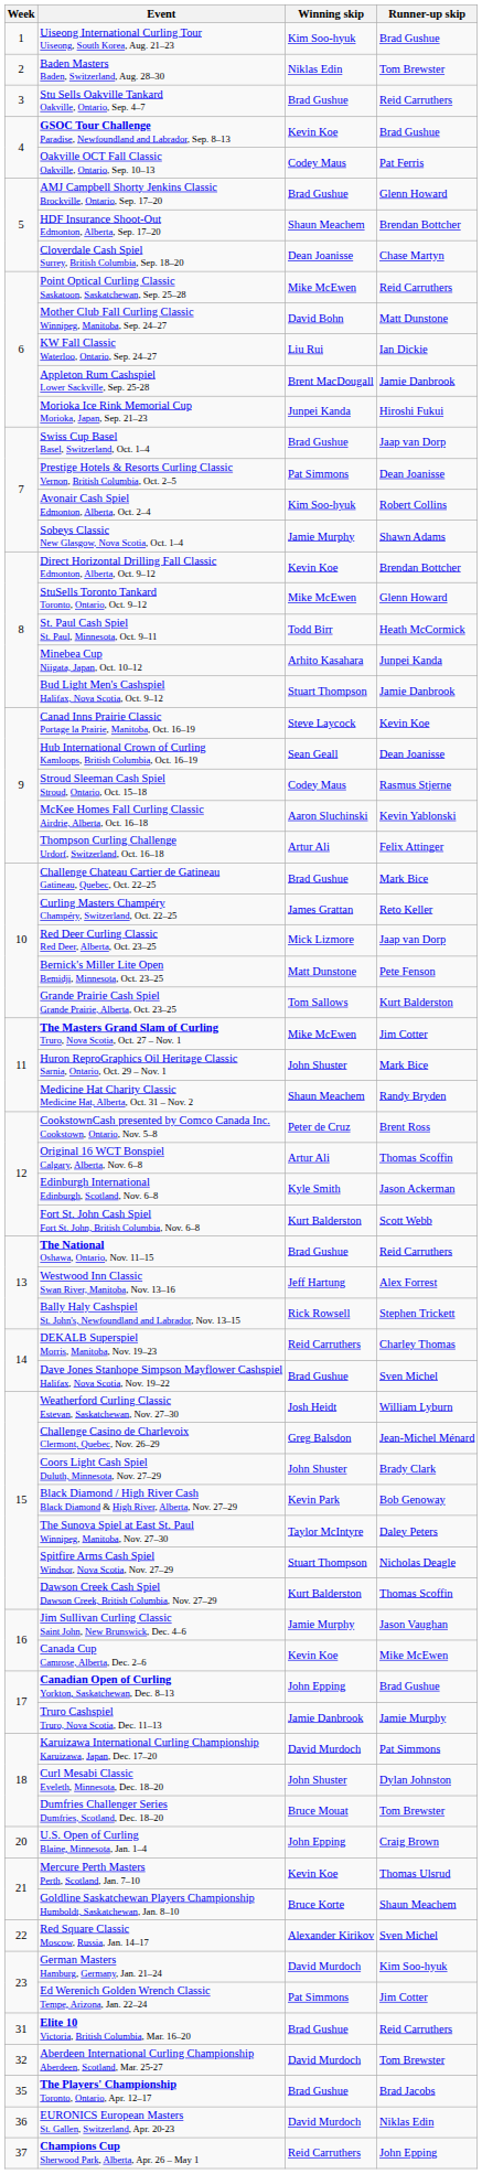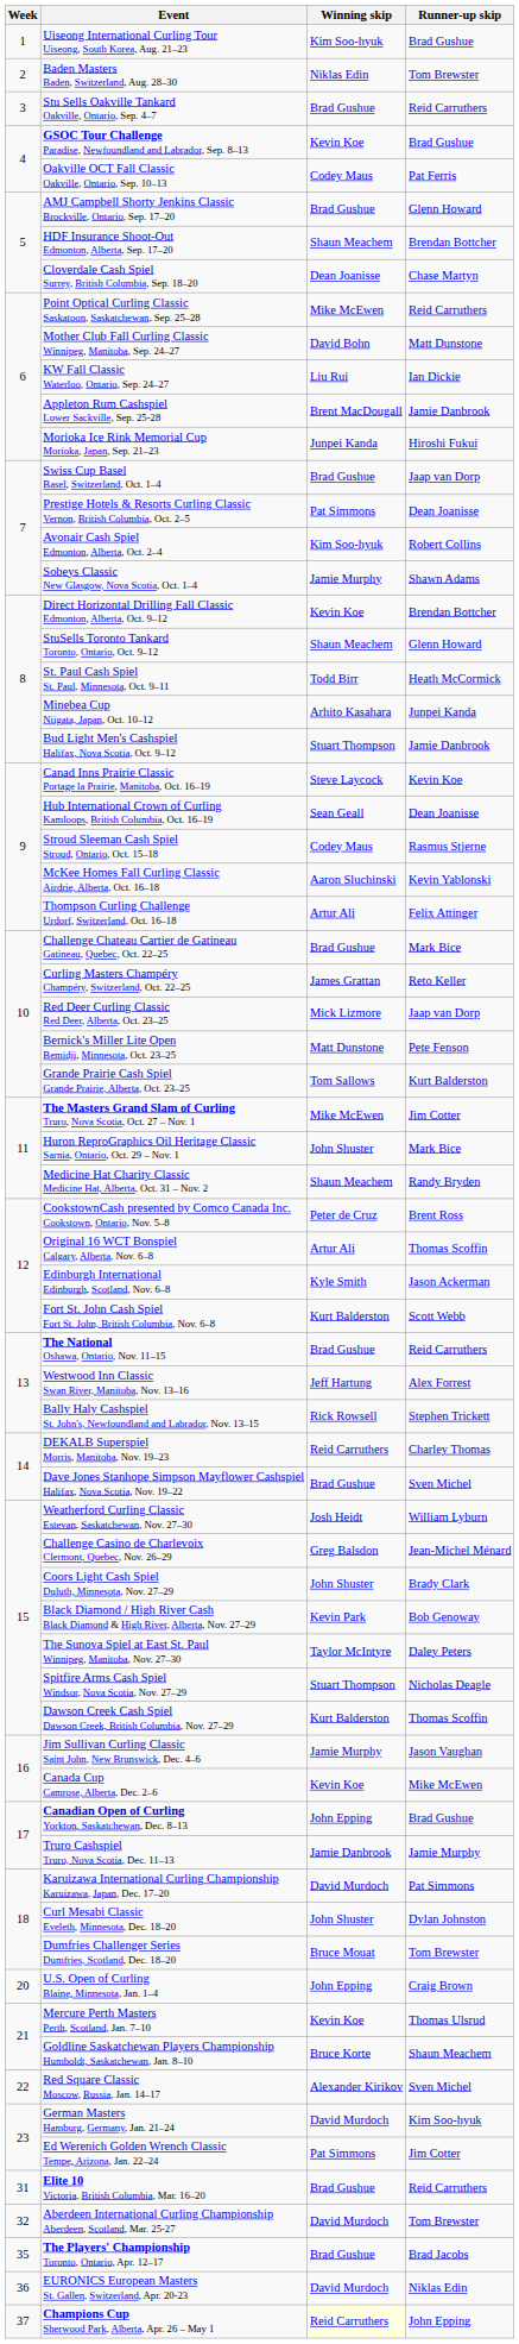 <table class="wikitable">
 <tr>
 <th>Week</th>
 <th>Event</th>
 <th>Winning skip</th>
 <th>Runner-up skip</th>
 </tr>
 <tr>
 <td align=center>1</td>
 <td><a href='#'>Uiseong International Curling Tour</a> <br> <small><a href='#'>Uiseong</a>, <a href='#'>South Korea</a>, Aug. 21–23</small></td>
 <td> <a href='#'>Kim Soo-hyuk</a></td>
 <td> <a href='#'>Brad Gushue</a></td>
 </tr>
 <tr>
 <td align=center>2</td>
 <td><a href='#'>Baden Masters</a> <br> <small><a href='#'>Baden</a>, <a href='#'>Switzerland</a>, Aug. 28–30</small></td>
 <td> <a href='#'>Niklas Edin</a></td>
 <td> <a href='#'>Tom Brewster</a></td>
 </tr>
 <tr>
 <td align=center>3</td>
 <td><a href='#'>Stu Sells Oakville Tankard</a> <br> <small><a href='#'>Oakville</a>, <a href='#'>Ontario</a>, Sep. 4–7</small></td>
 <td> <a href='#'>Brad Gushue</a></td>
 <td> <a href='#'>Reid Carruthers</a></td>
 </tr>
 <tr>
 <td align=center rowspan=2>4</td>
 <td><strong><a href='#'>GSOC Tour Challenge</a></strong> <br> <small><a href='#'>Paradise</a>, <a href='#'>Newfoundland and Labrador</a>, Sep. 8–13</small></td>
 <td> <a href='#'>Kevin Koe</a></td>
 <td> <a href='#'>Brad Gushue</a></td>
 </tr>
 <tr>
 <td><a href='#'>Oakville OCT Fall Classic</a> <br> <small><a href='#'>Oakville</a>, <a href='#'>Ontario</a>, Sep. 10–13</small></td>
 <td> <a href='#'>Codey Maus</a></td>
 <td> <a href='#'>Pat Ferris</a></td>
 </tr>
 <tr>
 <td align=center rowspan=3>5</td>
 <td><a href='#'>AMJ Campbell Shorty Jenkins Classic</a> <br> <small><a href='#'>Brockville</a>, <a href='#'>Ontario</a>, Sep. 17–20</small></td>
 <td> <a href='#'>Brad Gushue</a></td>
 <td> <a href='#'>Glenn Howard</a></td>
 </tr>
 <tr>
 <td><a href='#'>HDF Insurance Shoot-Out</a> <br> <small><a href='#'>Edmonton</a>, <a href='#'>Alberta</a>, Sep. 17–20</small></td>
 <td> <a href='#'>Shaun Meachem</a></td>
 <td> <a href='#'>Brendan Bottcher</a></td>
 </tr>
 <tr>
 <td><a href='#'>Cloverdale Cash Spiel</a> <br> <small><a href='#'>Surrey</a>, <a href='#'>British Columbia</a>, Sep. 18–20</small></td>
 <td> <a href='#'>Dean Joanisse</a></td>
 <td> <a href='#'>Chase Martyn</a></td>
 </tr>
 <tr>
 <td align=center rowspan=5>6</td>
 <td><a href='#'>Point Optical Curling Classic</a> <br> <small><a href='#'>Saskatoon</a>, <a href='#'>Saskatchewan</a>, Sep. 25–28</small></td>
 <td> <a href='#'>Mike McEwen</a></td>
 <td> <a href='#'>Reid Carruthers</a></td>
 </tr>
 <tr>
 <td><a href='#'>Mother Club Fall Curling Classic</a> <br> <small><a href='#'>Winnipeg</a>, <a href='#'>Manitoba</a>, Sep. 24–27</small></td>
 <td> <a href='#'>David Bohn</a></td>
 <td> <a href='#'>Matt Dunstone</a></td>
 </tr>
 <tr>
 <td><a href='#'>KW Fall Classic</a> <br> <small><a href='#'>Waterloo</a>, <a href='#'>Ontario</a>, Sep. 24–27</small></td>
 <td> <a href='#'>Liu Rui</a></td>
 <td> <a href='#'>Ian Dickie</a></td>
 </tr>
 <tr>
 <td><a href='#'>Appleton Rum Cashspiel</a> <br> <small> <a href='#'>Lower Sackville</a>, Sep. 25-28</small></td>
 <td> <a href='#'>Brent MacDougall</a></td>
 <td> <a href='#'>Jamie Danbrook</a></td>
 </tr>
 <tr>
 <td><a href='#'>Morioka Ice Rink Memorial Cup</a> <br> <small><a href='#'>Morioka</a>, <a href='#'>Japan</a>, Sep. 21–23</small></td>
 <td> <a href='#'>Junpei Kanda</a></td>
 <td> <a href='#'>Hiroshi Fukui</a></td>
 </tr>
 <tr>
 <td align=center rowspan=4>7</td>
 <td><a href='#'>Swiss Cup Basel</a> <br> <small><a href='#'>Basel</a>, <a href='#'>Switzerland</a>, Oct. 1–4</small></td>
 <td> <a href='#'>Brad Gushue</a></td>
 <td> <a href='#'>Jaap van Dorp</a></td>
 </tr>
 <tr>
 <td><a href='#'>Prestige Hotels & Resorts Curling Classic</a> <br> <small><a href='#'>Vernon</a>, <a href='#'>British Columbia</a>, Oct. 2–5</small></td>
 <td> <a href='#'>Pat Simmons</a></td>
 <td> <a href='#'>Dean Joanisse</a></td>
 </tr>
 <tr>
 <td><a href='#'>Avonair Cash Spiel</a> <br> <small><a href='#'>Edmonton</a>, <a href='#'>Alberta</a>, Oct. 2–4</small></td>
 <td> <a href='#'>Kim Soo-hyuk</a></td>
 <td> <a href='#'>Robert Collins</a></td>
 </tr>
 <tr>
 <td><a href='#'>Sobeys Classic</a> <br> <small><a href='#'>New Glasgow, Nova Scotia</a>, Oct. 1–4</small></td>
 <td> <a href='#'>Jamie Murphy</a></td>
 <td> <a href='#'>Shawn Adams</a></td>
 </tr>
 <tr>
 <td align=center rowspan=5>8</td>
 <td><a href='#'>Direct Horizontal Drilling Fall Classic</a> <br> <small><a href='#'>Edmonton</a>, <a href='#'>Alberta</a>, Oct. 9–12</small></td>
 <td> <a href='#'>Kevin Koe</a></td>
 <td> <a href='#'>Brendan Bottcher</a></td>
 </tr>
 <tr>
 <td><a href='#'>StuSells Toronto Tankard</a> <br> <small><a href='#'>Toronto</a>, <a href='#'>Ontario</a>, Oct. 9–12</small></td>
-<td> <a href='#'>Mike McEwen</a></td>
+<td> <a href='#'>Shaun Meachem</a></td>
 <td> <a href='#'>Glenn Howard</a></td>
 </tr>
 <tr>
 <td><a href='#'>St. Paul Cash Spiel</a> <br> <small><a href='#'>St. Paul</a>, <a href='#'>Minnesota</a>, Oct. 9–11</small></td>
 <td> <a href='#'>Todd Birr</a></td>
 <td> <a href='#'>Heath McCormick</a></td>
 </tr>
 <tr>
 <td><a href='#'>Minebea Cup</a> <br> <small><a href='#'>Niigata, Japan</a>, Oct. 10–12</small></td>
 <td> <a href='#'>Arhito Kasahara</a></td>
 <td> <a href='#'>Junpei Kanda</a></td>
 </tr>
 <tr>
 <td><a href='#'>Bud Light Men's Cashspiel</a> <br> <small><a href='#'>Halifax, Nova Scotia</a>, Oct. 9–12</small></td>
 <td> <a href='#'>Stuart Thompson</a></td>
 <td> <a href='#'>Jamie Danbrook</a></td>
 </tr>
 <tr>
 <td align=center rowspan=5>9</td>
 <td><a href='#'>Canad Inns Prairie Classic</a> <br> <small><a href='#'>Portage la Prairie</a>, <a href='#'>Manitoba</a>, Oct. 16–19</small></td>
 <td> <a href='#'>Steve Laycock</a></td>
 <td> <a href='#'>Kevin Koe</a></td>
 </tr>
 <tr>
 <td><a href='#'>Hub International Crown of Curling</a> <br> <small><a href='#'>Kamloops</a>, <a href='#'>British Columbia</a>, Oct. 16–19</small></td>
 <td> <a href='#'>Sean Geall</a></td>
 <td> <a href='#'>Dean Joanisse</a></td>
 </tr>
 <tr>
 <td><a href='#'>Stroud Sleeman Cash Spiel</a> <br> <small><a href='#'>Stroud</a>, <a href='#'>Ontario</a>, Oct. 15–18</small></td>
 <td> <a href='#'>Codey Maus</a></td>
 <td> <a href='#'>Rasmus Stjerne</a></td>
 </tr>
 <tr>
 <td><a href='#'>McKee Homes Fall Curling Classic</a> <br> <small><a href='#'>Airdrie, Alberta</a>, Oct. 16–18</small></td>
 <td> <a href='#'>Aaron Sluchinski</a></td>
 <td> <a href='#'>Kevin Yablonski</a></td>
 </tr>
 <tr>
 <td><a href='#'>Thompson Curling Challenge</a> <br> <small><a href='#'>Urdorf</a>, <a href='#'>Switzerland</a>, Oct. 16–18</small></td>
 <td> <a href='#'>Artur Ali</a></td>
 <td> <a href='#'>Felix Attinger</a></td>
 </tr>
 <tr>
 <td align=center rowspan=5>10</td>
 <td><a href='#'>Challenge Chateau Cartier de Gatineau</a> <br> <small><a href='#'>Gatineau</a>, <a href='#'>Quebec</a>, Oct. 22–25</small></td>
 <td> <a href='#'>Brad Gushue</a></td>
 <td> <a href='#'>Mark Bice</a></td>
 </tr>
 <tr>
 <td><a href='#'>Curling Masters Champéry</a> <br> <small><a href='#'>Champéry</a>, <a href='#'>Switzerland</a>, Oct. 22–25</small></td>
 <td> <a href='#'>James Grattan</a></td>
 <td> <a href='#'>Reto Keller</a></td>
 </tr>
 <tr>
 <td><a href='#'>Red Deer Curling Classic</a> <br> <small><a href='#'>Red Deer</a>, <a href='#'>Alberta</a>, Oct. 23–25</small></td>
 <td> <a href='#'>Mick Lizmore</a></td>
 <td> <a href='#'>Jaap van Dorp</a></td>
 </tr>
 <tr>
 <td><a href='#'>Bernick's Miller Lite Open</a> <br> <small><a href='#'>Bemidji</a>, <a href='#'>Minnesota</a>, Oct. 23–25</small></td>
 <td> <a href='#'>Matt Dunstone</a></td>
 <td> <a href='#'>Pete Fenson</a></td>
 </tr>
 <tr>
 <td><a href='#'>Grande Prairie Cash Spiel</a> <br> <small><a href='#'>Grande Prairie, Alberta</a>, Oct. 23–25</small></td>
 <td> <a href='#'>Tom Sallows</a></td>
 <td> <a href='#'>Kurt Balderston</a></td>
 </tr>
 <tr>
 <td align=center rowspan=3>11</td>
 <td><strong><a href='#'>The Masters Grand Slam of Curling</a></strong> <br> <small><a href='#'>Truro</a>, <a href='#'>Nova Scotia</a>, Oct. 27 – Nov. 1</small></td>
 <td> <a href='#'>Mike McEwen</a></td>
 <td> <a href='#'>Jim Cotter</a></td>
 </tr>
 <tr>
 <td><a href='#'>Huron ReproGraphics Oil Heritage Classic</a> <br> <small><a href='#'>Sarnia</a>, <a href='#'>Ontario</a>, Oct. 29 – Nov. 1</small></td>
 <td> <a href='#'>John Shuster</a></td>
 <td> <a href='#'>Mark Bice</a></td>
 </tr>
 <tr>
 <td><a href='#'>Medicine Hat Charity Classic</a> <br> <small><a href='#'>Medicine Hat, Alberta</a>, Oct. 31 – Nov. 2</small></td>
 <td> <a href='#'>Shaun Meachem</a></td>
 <td> <a href='#'>Randy Bryden</a></td>
 </tr>
 <tr>
 <td align=center rowspan=4>12</td>
 <td><a href='#'>CookstownCash presented by Comco Canada Inc.</a> <br> <small><a href='#'>Cookstown</a>, <a href='#'>Ontario</a>, Nov. 5–8</small></td>
 <td> <a href='#'>Peter de Cruz</a></td>
 <td> <a href='#'>Brent Ross</a></td>
 </tr>
 <tr>
 <td><a href='#'>Original 16 WCT Bonspiel</a> <br> <small><a href='#'>Calgary</a>, <a href='#'>Alberta</a>, Nov. 6–8</small></td>
 <td> <a href='#'>Artur Ali</a></td>
 <td> <a href='#'>Thomas Scoffin</a></td>
 </tr>
 <tr>
 <td><a href='#'>Edinburgh International</a> <br> <small><a href='#'>Edinburgh</a>, <a href='#'>Scotland</a>, Nov. 6–8</small></td>
 <td> <a href='#'>Kyle Smith</a></td>
 <td> <a href='#'>Jason Ackerman</a></td>
 </tr>
 <tr>
 <td><a href='#'>Fort St. John Cash Spiel</a> <br> <small><a href='#'>Fort St. John, British Columbia</a>, Nov. 6–8</small></td>
 <td> <a href='#'>Kurt Balderston</a></td>
 <td> <a href='#'>Scott Webb</a></td>
 </tr>
 <tr>
 <td align=center rowspan=3>13</td>
 <td><strong><a href='#'>The National</a></strong> <br> <small><a href='#'>Oshawa</a>, <a href='#'>Ontario</a>, Nov. 11–15</small></td>
 <td> <a href='#'>Brad Gushue</a></td>
 <td> <a href='#'>Reid Carruthers</a></td>
 </tr>
 <tr>
 <td><a href='#'>Westwood Inn Classic</a> <br> <small><a href='#'>Swan River, Manitoba</a>, Nov. 13–16</small></td>
 <td> <a href='#'>Jeff Hartung</a></td>
 <td> <a href='#'>Alex Forrest</a></td>
 </tr>
 <tr>
 <td><a href='#'>Bally Haly Cashspiel</a> <br> <small><a href='#'>St. John's, Newfoundland and Labrador</a>, Nov. 13–15</small></td>
 <td> <a href='#'>Rick Rowsell</a></td>
 <td> <a href='#'>Stephen Trickett</a></td>
 </tr>
 <tr>
 <td align=center rowspan=2>14</td>
 <td><a href='#'>DEKALB Superspiel</a> <br> <small><a href='#'>Morris</a>, <a href='#'>Manitoba</a>, Nov. 19–23</small></td>
 <td> <a href='#'>Reid Carruthers</a></td>
 <td> <a href='#'>Charley Thomas</a></td>
 </tr>
 <tr>
 <td><a href='#'>Dave Jones Stanhope Simpson Mayflower Cashspiel</a> <br> <small><a href='#'>Halifax</a>, <a href='#'>Nova Scotia</a>, Nov. 19–22</small></td>
 <td> <a href='#'>Brad Gushue</a></td>
 <td> <a href='#'>Sven Michel</a></td>
 </tr>
 <tr>
 <td align=center rowspan=7>15</td>
 <td><a href='#'>Weatherford Curling Classic</a> <br> <small><a href='#'>Estevan</a>, <a href='#'>Saskatchewan</a>, Nov. 27–30</small></td>
 <td> <a href='#'>Josh Heidt</a></td>
 <td> <a href='#'>William Lyburn</a></td>
 </tr>
 <tr>
 <td><a href='#'>Challenge Casino de Charlevoix</a> <br> <small><a href='#'>Clermont, Quebec</a>, Nov. 26–29</small></td>
 <td> <a href='#'>Greg Balsdon</a></td>
 <td> <a href='#'>Jean-Michel Ménard</a></td>
 </tr>
 <tr>
 <td><a href='#'>Coors Light Cash Spiel</a><br> <small><a href='#'>Duluth, Minnesota</a>, Nov. 27–29</small></td>
 <td> <a href='#'>John Shuster</a></td>
 <td> <a href='#'>Brady Clark</a></td>
 </tr>
 <tr>
 <td><a href='#'>Black Diamond / High River Cash</a><br> <small><a href='#'>Black Diamond</a> & <a href='#'>High River</a>, <a href='#'>Alberta</a>, Nov. 27–29</small></td>
 <td> <a href='#'>Kevin Park</a></td>
 <td> <a href='#'>Bob Genoway</a></td>
 </tr>
 <tr>
 <td><a href='#'>The Sunova Spiel at East St. Paul</a> <br> <small><a href='#'>Winnipeg</a>, <a href='#'>Manitoba</a>, Nov. 27–30</small></td>
 <td> <a href='#'>Taylor McIntyre</a></td>
 <td> <a href='#'>Daley Peters</a></td>
 </tr>
 <tr>
 <td><a href='#'>Spitfire Arms Cash Spiel</a> <br> <small><a href='#'>Windsor</a>, <a href='#'>Nova Scotia</a>, Nov. 27–29</small></td>
 <td> <a href='#'>Stuart Thompson</a></td>
 <td> <a href='#'>Nicholas Deagle</a></td>
 </tr>
 <tr>
 <td><a href='#'>Dawson Creek Cash Spiel</a> <br> <small><a href='#'>Dawson Creek, British Columbia</a>, Nov. 27–29</small></td>
 <td> <a href='#'>Kurt Balderston</a></td>
 <td> <a href='#'>Thomas Scoffin</a></td>
 </tr>
 <tr>
 <td align=center rowspan="2">16</td>
 <td><a href='#'>Jim Sullivan Curling Classic</a> <br> <small><a href='#'>Saint John</a>, <a href='#'>New Brunswick</a>, Dec. 4–6</small></td>
 <td> <a href='#'>Jamie Murphy</a></td>
 <td> <a href='#'>Jason Vaughan</a></td>
 </tr>
 <tr>
 <td><a href='#'>Canada Cup</a>  <br> <small><a href='#'>Camrose, Alberta</a>, Dec. 2–6</small></td>
 <td> <a href='#'>Kevin Koe</a></td>
 <td> <a href='#'>Mike McEwen</a></td>
 </tr>
 <tr>
 <td align=center rowspan="2">17</td>
 <td><strong><a href='#'>Canadian Open of Curling</a></strong> <br> <small><a href='#'>Yorkton, Saskatchewan</a>, Dec. 8–13</small></td>
 <td> <a href='#'>John Epping</a></td>
 <td> <a href='#'>Brad Gushue</a></td>
 </tr>
 <tr>
 <td><a href='#'>Truro Cashspiel</a> <br> <small><a href='#'>Truro, Nova Scotia</a>, Dec. 11–13</small></td>
 <td> <a href='#'>Jamie Danbrook</a></td>
 <td> <a href='#'>Jamie Murphy</a></td>
 </tr>
 <tr>
 <td align=center rowspan=3>18</td>
 <td><a href='#'>Karuizawa International Curling Championship</a> <br> <small><a href='#'>Karuizawa</a>, <a href='#'>Japan</a>, Dec. 17–20</small></td>
 <td> <a href='#'>David Murdoch</a></td>
 <td> <a href='#'>Pat Simmons</a></td>
 </tr>
 <tr>
 <td><a href='#'>Curl Mesabi Classic</a> <br> <small><a href='#'>Eveleth</a>, <a href='#'>Minnesota</a>, Dec. 18–20</small></td>
 <td> <a href='#'>John Shuster</a></td>
 <td> <a href='#'>Dylan Johnston</a></td>
 </tr>
 <tr>
 <td><a href='#'>Dumfries Challenger Series</a> <br> <small><a href='#'>Dumfries, Scotland</a>, Dec. 18–20</small></td>
 <td> <a href='#'>Bruce Mouat</a></td>
 <td> <a href='#'>Tom Brewster</a></td>
 </tr>
 <tr>
 <td align=center>20</td>
 <td><a href='#'>U.S. Open of Curling</a> <br> <small><a href='#'>Blaine, Minnesota</a>, Jan. 1–4</small></td>
 <td> <a href='#'>John Epping</a></td>
 <td> <a href='#'>Craig Brown</a></td>
 </tr>
 <tr>
 <td align=center rowspan=2>21</td>
 <td><a href='#'>Mercure Perth Masters</a> <br> <small><a href='#'>Perth</a>, <a href='#'>Scotland</a>, Jan. 7–10</small></td>
 <td> <a href='#'>Kevin Koe</a></td>
 <td> <a href='#'>Thomas Ulsrud</a></td>
 </tr>
 <tr>
 <td><a href='#'>Goldline Saskatchewan Players Championship</a> <br> <small><a href='#'>Humboldt, Saskatchewan</a>, Jan. 8–10</small></td>
 <td> <a href='#'>Bruce Korte</a></td>
 <td> <a href='#'>Shaun Meachem</a></td>
 </tr>
 <tr>
 <td align=center>22</td>
 <td><a href='#'>Red Square Classic</a> <br> <small><a href='#'>Moscow</a>, <a href='#'>Russia</a>, Jan. 14–17</small></td>
 <td> <a href='#'>Alexander Kirikov</a></td>
 <td> <a href='#'>Sven Michel</a></td>
 </tr>
 <tr>
 <td align=center rowspan=2>23</td>
 <td><a href='#'>German Masters</a> <br> <small><a href='#'>Hamburg</a>, <a href='#'>Germany</a>, Jan. 21–24</small></td>
 <td> <a href='#'>David Murdoch</a></td>
 <td> <a href='#'>Kim Soo-hyuk</a></td>
 </tr>
 <tr>
 <td><a href='#'>Ed Werenich Golden Wrench Classic</a> <br> <small><a href='#'>Tempe, Arizona</a>, Jan. 22–24</small></td>
 <td> <a href='#'>Pat Simmons</a></td>
 <td> <a href='#'>Jim Cotter</a></td>
 </tr>
 <tr>
 <td align=center>31</td>
 <td><strong><a href='#'>Elite 10</a></strong> <br> <small><a href='#'>Victoria</a>, <a href='#'>British Columbia</a>, Mar. 16–20</small></td>
 <td> <a href='#'>Brad Gushue</a></td>
 <td> <a href='#'>Reid Carruthers</a></td>
 </tr>
 <tr>
 <td align=center>32</td>
 <td><a href='#'>Aberdeen International Curling Championship</a><br><small><a href='#'>Aberdeen</a>, <a href='#'>Scotland</a>, Mar. 25-27</small></td>
 <td> <a href='#'>David Murdoch</a></td>
 <td> <a href='#'>Tom Brewster</a></td>
 </tr>
 <tr>
 <td align=center>35</td>
 <td><strong><a href='#'>The Players' Championship</a></strong> <br> <small><a href='#'>Toronto</a>, <a href='#'>Ontario</a>, Apr. 12–17</small></td>
 <td> <a href='#'>Brad Gushue</a></td>
 <td> <a href='#'>Brad Jacobs</a></td>
 </tr>
 <tr>
 <td align=center>36</td>
 <td><a href='#'>EURONICS European Masters</a><br><small><a href='#'>St. Gallen</a>, <a href='#'>Switzerland</a>, Apr. 20-23</small></td>
 <td> <a href='#'>David Murdoch</a></td>
 <td> <a href='#'>Niklas Edin</a></td>
 </tr>
 <tr>
 <td align=center>37</td>
 <td><strong><a href='#'>Champions Cup</a></strong> <br> <small><a href='#'>Sherwood Park</a>, <a href='#'>Alberta</a>, Apr. 26 – May 1</small></td>
-<td> <a href='#'>Reid Carruthers</a></td>
+<td style="background: lightyellow;"> <a href='#'>Reid Carruthers</a></td>
 <td> <a href='#'>John Epping</a></td>
 </tr>
 </table>
